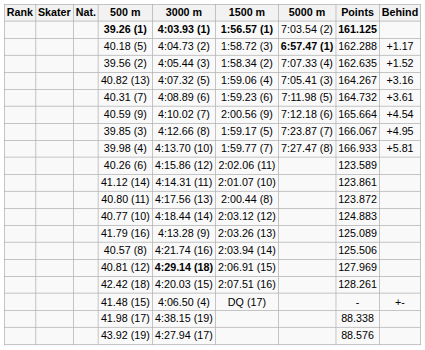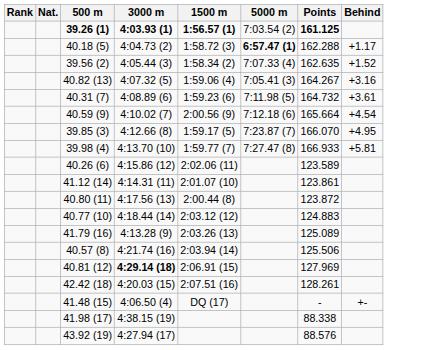 <table class="wikitable sortable" border="1" style="text-align:center">
 <tr align=center>
 <th>Rank</th>
-<th>Skater</th>
 <th>Nat.</th>
 <th>500 m</th>
 <th>3000 m</th>
 <th>1500 m</th>
 <th>5000 m</th>
 <th>Points</th>
 <th>Behind</th>
 </tr>
 <tr>
 <td></td>
-<td align=left></td>
 <td></td>
 <td><strong>39.26 (1)</strong></td>
 <td><strong>4:03.93 (1)</strong></td>
 <td><strong>1:56.57 (1)</strong></td>
 <td>7:03.54 (2)</td>
 <td><strong>161.125</strong></td>
 <td></td>
 </tr>
 <tr>
 <td></td>
-<td align=left></td>
 <td></td>
 <td>40.18 (5)</td>
 <td>4:04.73 (2)</td>
 <td>1:58.72 (3)</td>
 <td><strong>6:57.47 (1)</strong></td>
 <td>162.288</td>
 <td>+1.17</td>
 </tr>
 <tr>
 <td></td>
-<td align=left></td>
 <td></td>
 <td>39.56 (2)</td>
 <td>4:05.44 (3)</td>
 <td>1:58.34 (2)</td>
 <td>7:07.33 (4)</td>
 <td>162.635</td>
 <td>+1.52</td>
 </tr>
 <tr>
 <td></td>
-<td align=left></td>
 <td></td>
 <td>40.82 (13)</td>
 <td>4:07.32 (5)</td>
 <td>1:59.06 (4)</td>
 <td>7:05.41 (3)</td>
 <td>164.267</td>
 <td>+3.16</td>
 </tr>
 <tr>
 <td></td>
-<td align=left></td>
 <td></td>
 <td>40.31 (7)</td>
 <td>4:08.89 (6)</td>
 <td>1:59.23 (6)</td>
 <td>7:11.98 (5)</td>
 <td>164.732</td>
 <td>+3.61</td>
 </tr>
 <tr>
 <td></td>
-<td align=left></td>
 <td></td>
 <td>40.59 (9)</td>
 <td>4:10.02 (7)</td>
 <td>2:00.56 (9)</td>
 <td>7:12.18 (6)</td>
 <td>165.664</td>
 <td>+4.54</td>
 </tr>
 <tr>
 <td></td>
-<td align=left></td>
 <td></td>
 <td>39.85 (3)</td>
 <td>4:12.66 (8)</td>
 <td>1:59.17 (5)</td>
 <td>7:23.87 (7)</td>
-<td>166.067</td>
+<td>166.070</td>
 <td>+4.95</td>
 </tr>
 <tr>
 <td></td>
-<td align=left></td>
 <td></td>
 <td>39.98 (4)</td>
 <td>4:13.70 (10)</td>
 <td>1:59.77 (7)</td>
 <td>7:27.47 (8)</td>
 <td>166.933</td>
 <td>+5.81</td>
 </tr>
 <tr>
 <td></td>
-<td align=left></td>
 <td></td>
 <td>40.26 (6)</td>
 <td>4:15.86 (12)</td>
 <td>2:02.06 (11)</td>
 <td></td>
 <td>123.589</td>
 <td></td>
 </tr>
 <tr>
 <td></td>
-<td align=left></td>
 <td></td>
 <td>41.12 (14)</td>
 <td>4:14.31 (11)</td>
 <td>2:01.07 (10)</td>
 <td></td>
 <td>123.861</td>
 <td></td>
 </tr>
 <tr>
 <td></td>
-<td align=left></td>
 <td></td>
 <td>40.80 (11)</td>
 <td>4:17.56 (13)</td>
 <td>2:00.44 (8)</td>
 <td></td>
 <td>123.872</td>
 <td></td>
 </tr>
 <tr>
 <td></td>
-<td align=left></td>
 <td></td>
 <td>40.77 (10)</td>
 <td>4:18.44 (14)</td>
 <td>2:03.12 (12)</td>
 <td></td>
 <td>124.883</td>
 <td></td>
 </tr>
 <tr>
 <td></td>
-<td align=left></td>
 <td></td>
 <td>41.79 (16)</td>
 <td>4:13.28 (9)</td>
 <td>2:03.26 (13)</td>
 <td></td>
 <td>125.089</td>
 <td></td>
 </tr>
 <tr>
 <td></td>
-<td align=left></td>
 <td></td>
 <td>40.57 (8)</td>
 <td>4:21.74 (16)</td>
 <td>2:03.94 (14)</td>
 <td></td>
 <td>125.506</td>
 <td></td>
 </tr>
 <tr>
 <td></td>
-<td align=left></td>
 <td></td>
 <td>40.81 (12)</td>
 <td><strong>4:29.14 (18)</strong></td>
 <td>2:06.91 (15)</td>
 <td></td>
 <td>127.969</td>
 <td></td>
 </tr>
 <tr>
 <td></td>
-<td align=left></td>
 <td></td>
 <td>42.42 (18)</td>
 <td>4:20.03 (15)</td>
 <td>2:07.51 (16)</td>
 <td></td>
 <td>128.261</td>
 <td></td>
 </tr>
 <tr>
 <td></td>
-<td align=left></td>
 <td></td>
 <td>41.48 (15)</td>
 <td>4:06.50 (4)</td>
 <td>DQ (17)</td>
 <td></td>
 <td>-</td>
 <td>+-</td>
 </tr>
 <tr>
 <td></td>
-<td align=left></td>
 <td></td>
 <td>41.98 (17)</td>
 <td>4:38.15 (19)</td>
 <td></td>
 <td></td>
 <td>88.338</td>
 <td></td>
 </tr>
 <tr>
 <td></td>
-<td align=left></td>
 <td></td>
 <td>43.92 (19)</td>
 <td>4:27.94 (17)</td>
 <td></td>
 <td></td>
 <td>88.576</td>
 <td></td>
 </tr>
 </table>
